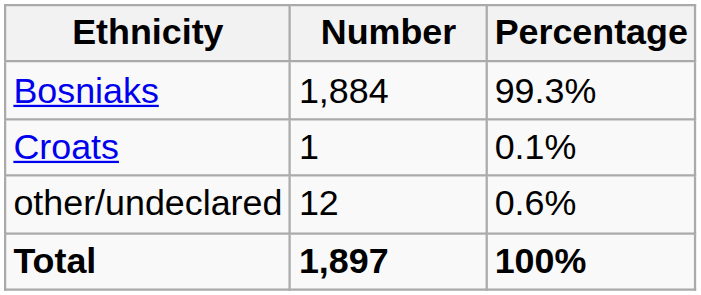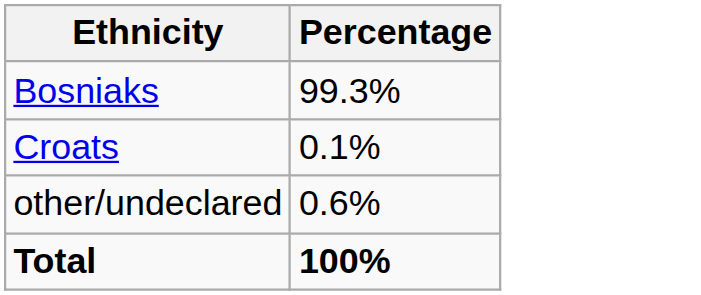 <table class="wikitable">
 <tr>
 <th width="100px">Ethnicity</th>
-<th width="80px">Number</th>
 <th width="80px">Percentage</th>
 </tr>
 <tr>
 <td><a href='#'>Bosniaks</a></td>
-<td>1,884</td>
 <td>99.3%</td>
 </tr>
 <tr>
 <td><a href='#'>Croats</a></td>
-<td>1</td>
 <td>0.1%</td>
 </tr>
 <tr>
 <td>other/undeclared</td>
-<td>12</td>
 <td>0.6%</td>
 </tr>
 <tr>
 <td><strong>Total</strong></td>
-<td><strong>1,897</strong></td>
 <td><strong>100%</strong></td>
 </tr>
 </table>
